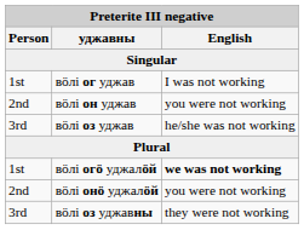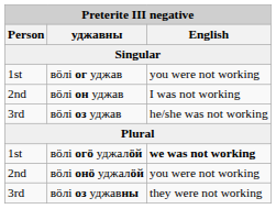 <table class="wikitable">
 <tr>
 <th colspan="5" style="background:#cfcfcf;">Preterite III negative</th>
 </tr>
 <tr style="background:#dfdfdf;" |>
 <th>Person</th>
 <th>уджавны</th>
 <th>English</th>
 </tr>
 <tr>
 <th colspan="5" style="background:#efefef">Singular</th>
 </tr>
 <tr>
 <td>1st</td>
 <td>вӧлі <strong>ог</strong> уджав</td>
-<td>I was not working</td>
+<td>you were not working</td>
 </tr>
 <tr>
 <td>2nd</td>
 <td>вӧлі <strong>он</strong> уджав</td>
-<td>you were not working</td>
+<td>I was not working</td>
 </tr>
 <tr>
 <td>3rd</td>
 <td>вӧлі <strong>оз</strong> уджав</td>
 <td>he/she was not working</td>
 </tr>
 <tr>
 <th colspan="5" style="background:#efefef">Plural</th>
 </tr>
 <tr>
 <td>1st</td>
 <td>вӧлі <strong>огӧ</strong> уджал<strong>ӧй</strong></td>
 <td><strong>we was not working</strong></td>
 </tr>
 <tr>
 <td>2nd</td>
 <td>вӧлі <strong>онӧ</strong> уджал<strong>ӧй </strong></td>
 <td>you were not working</td>
 </tr>
 <tr>
 <td>3rd</td>
 <td>вӧлі <strong>оз</strong> уджав<strong>ны</strong></td>
 <td>they were not working</td>
 </tr>
 </table>
